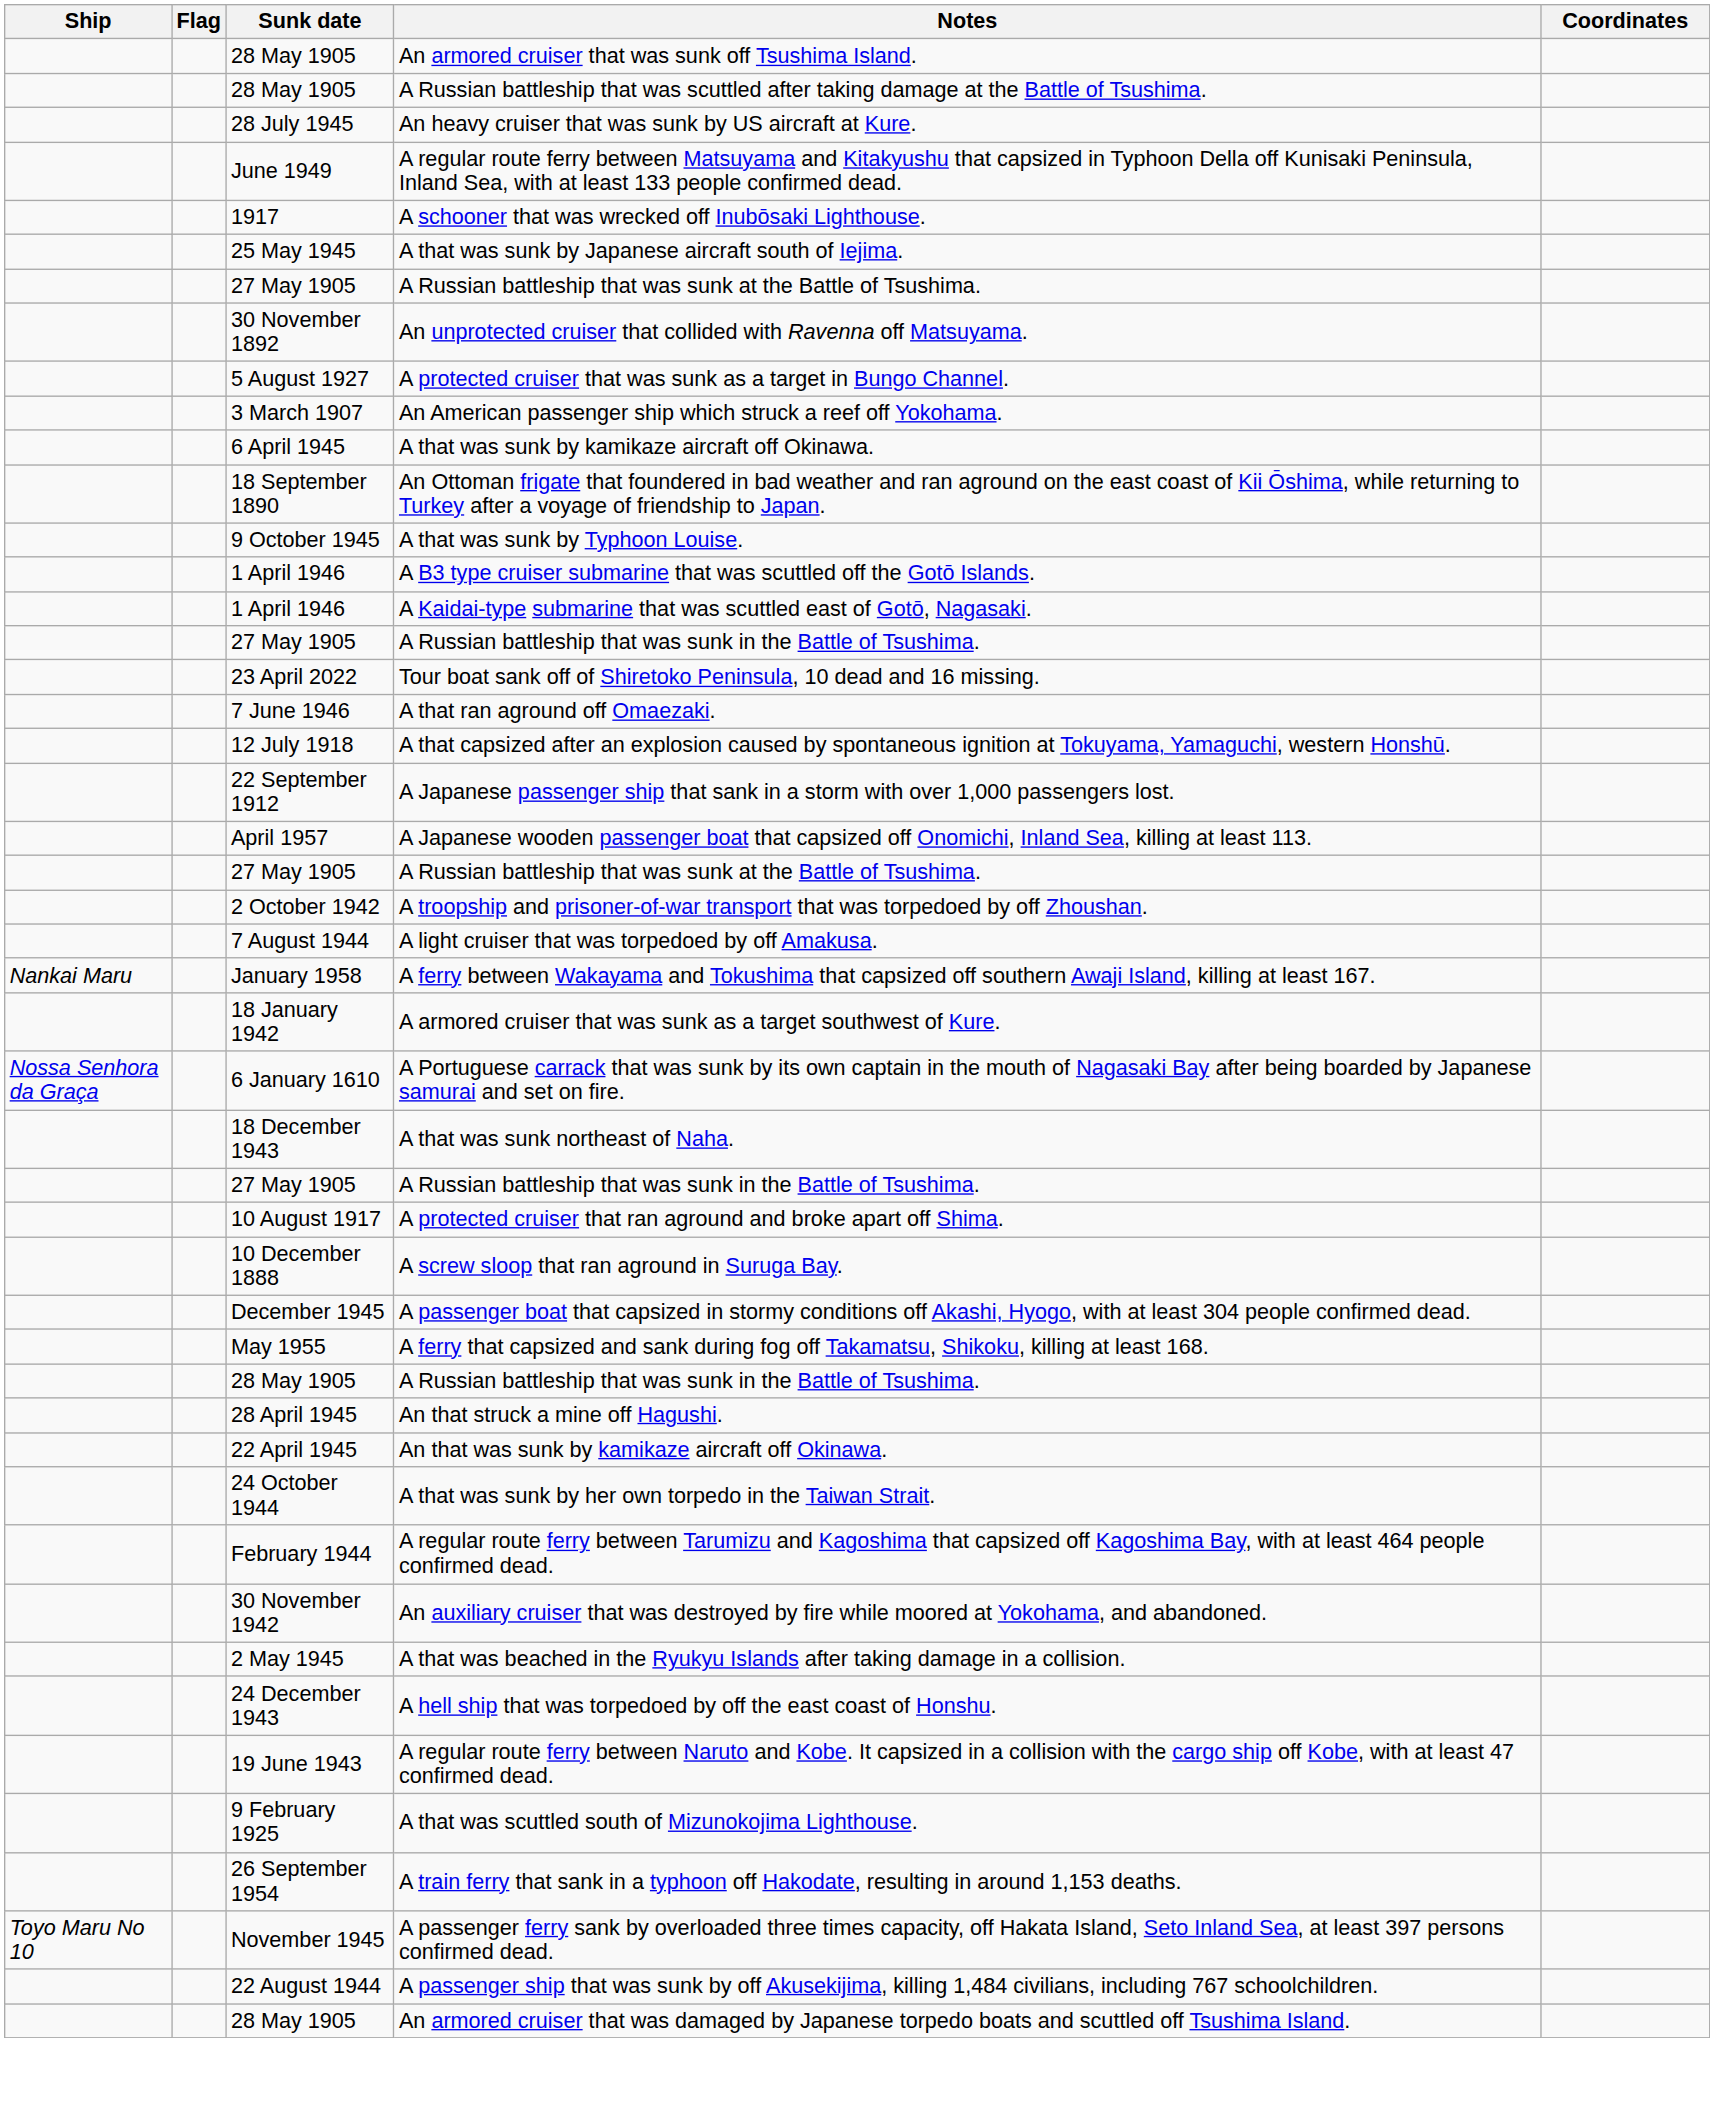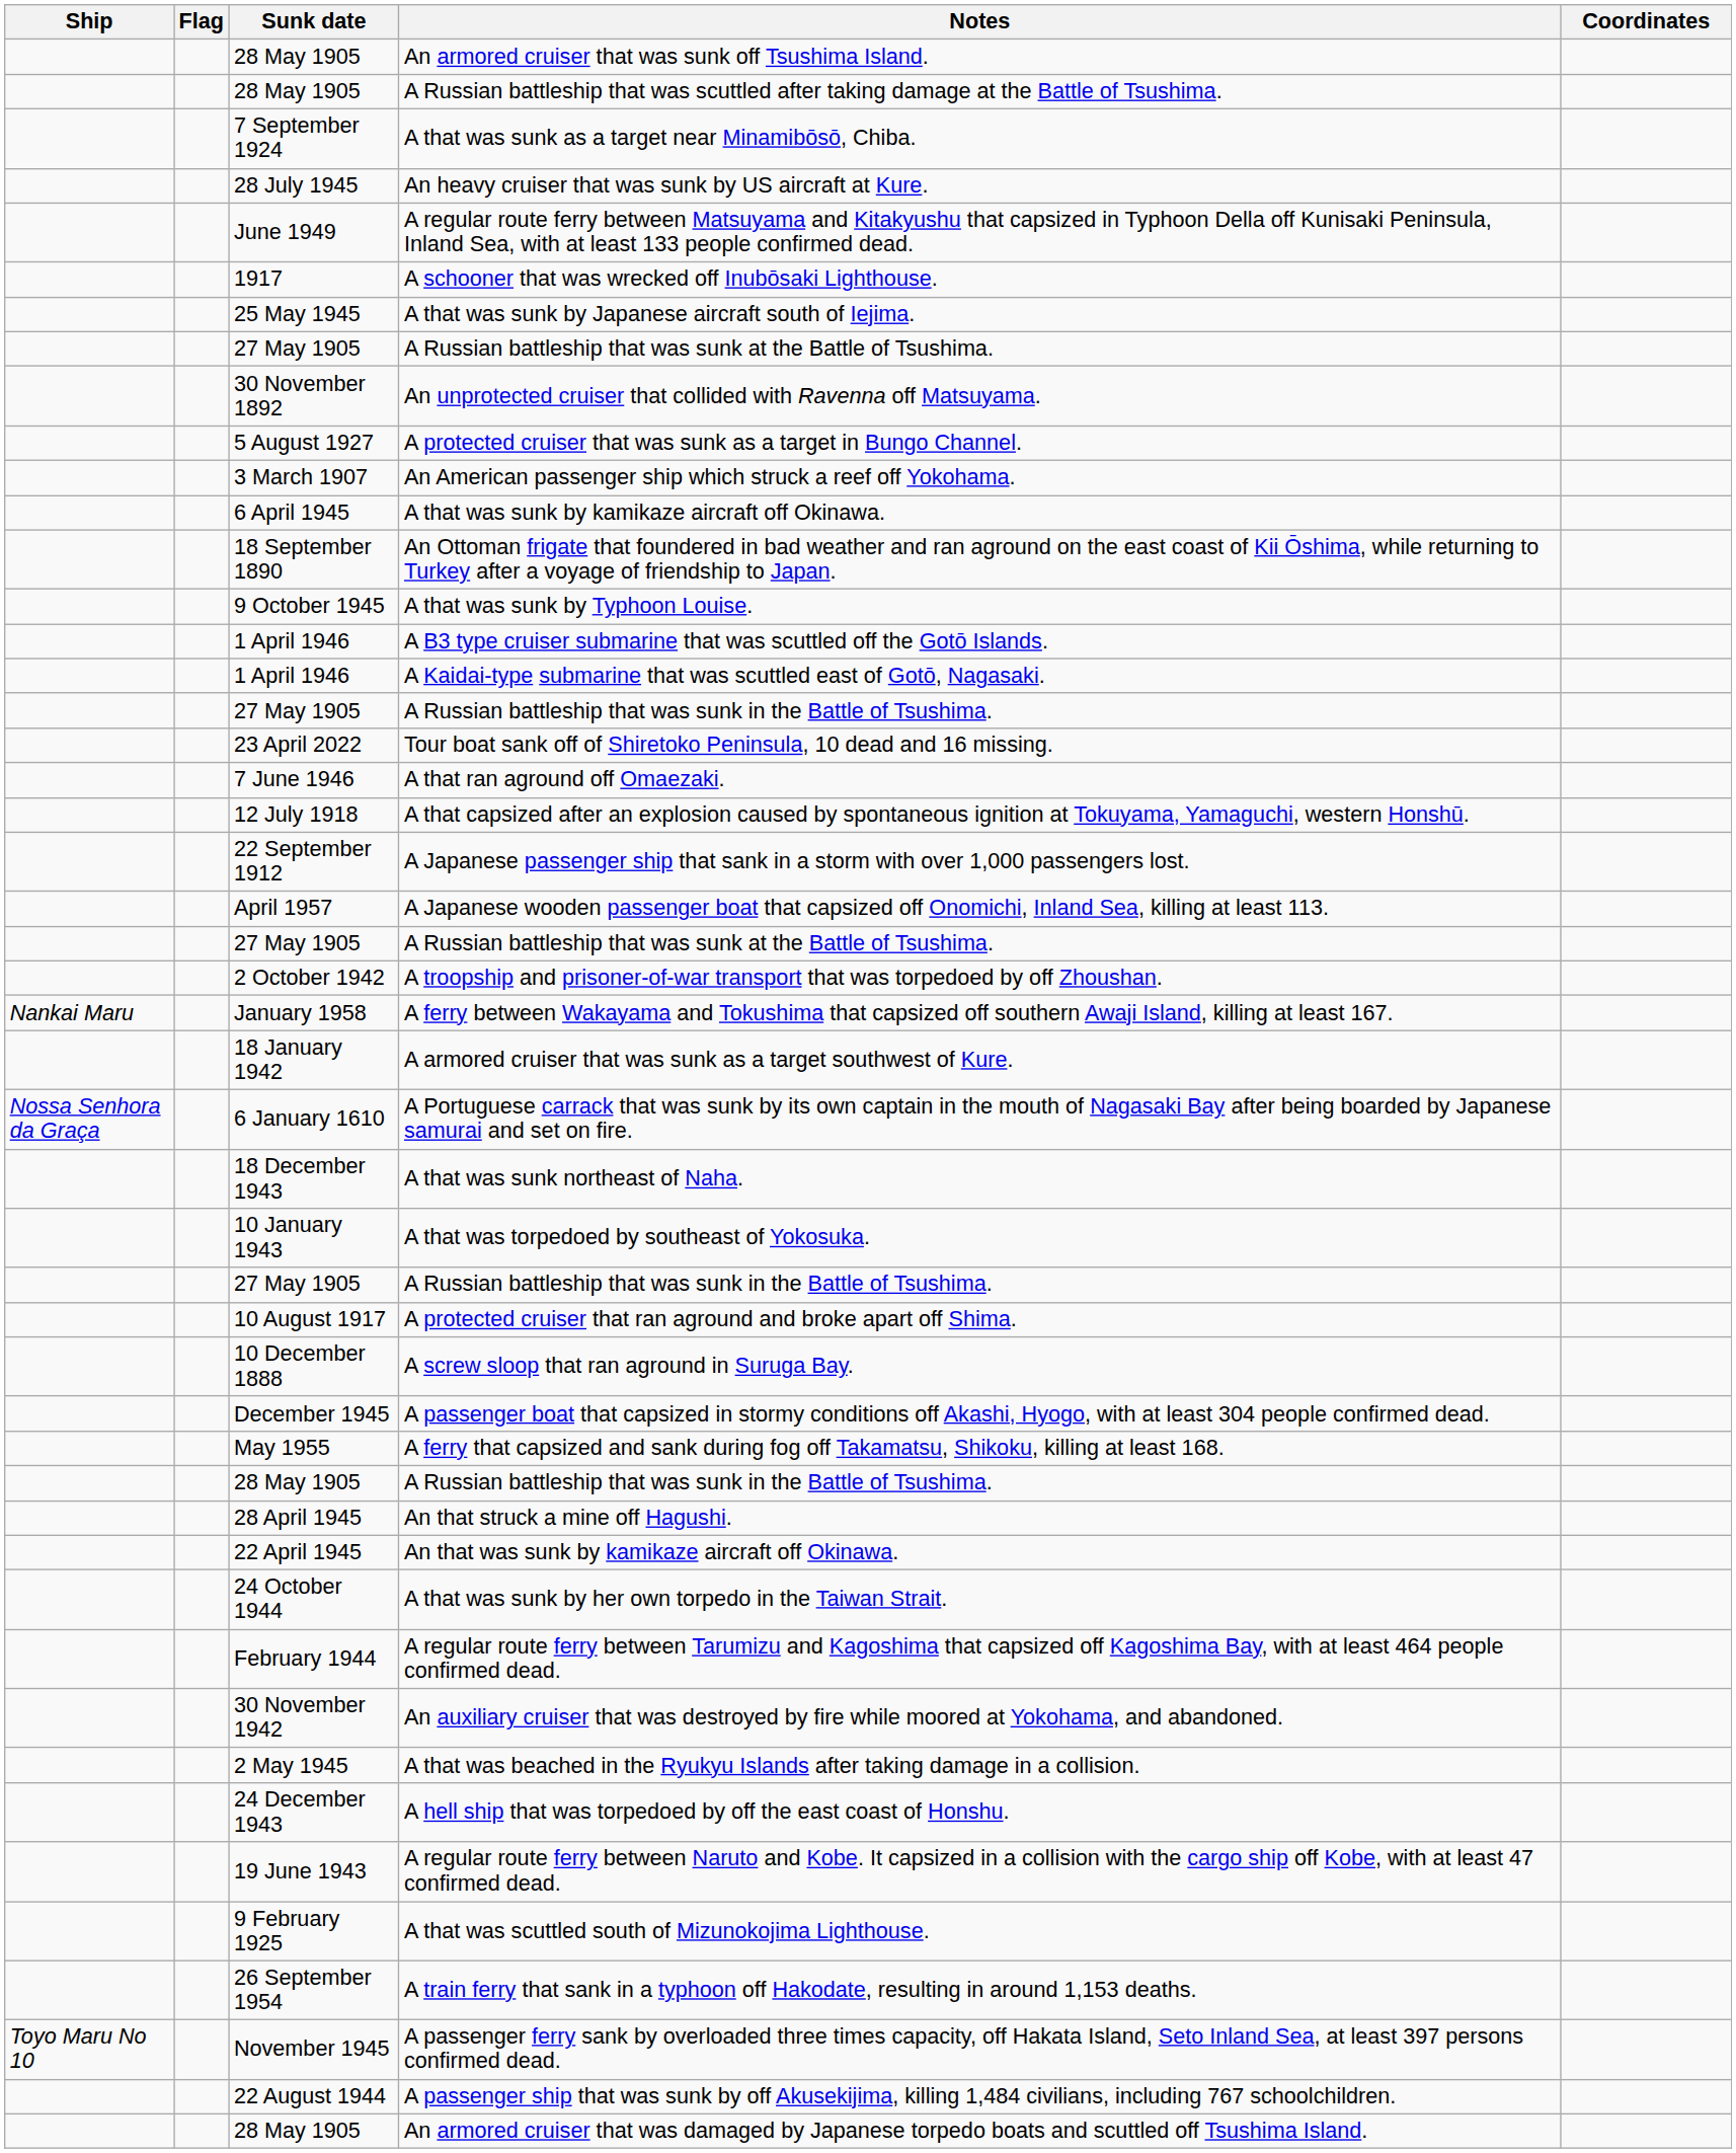 <table class=wikitable | style = "width:100%">
 <tr>
 <th style="width:10%">Ship</th>
 <th>Flag</th>
 <th style="width:10%">Sunk date</th>
 <th style="width:70%">Notes</th>
 <th style="width:10%">Coordinates</th>
 </tr>
 <tr>
 <td></td>
 <td></td>
 <td>28 May 1905</td>
 <td>An <a href='#'>armored cruiser</a> that was sunk off <a href='#'>Tsushima Island</a>.</td>
 <td></td>
 </tr>
 <tr>
 <td></td>
 <td></td>
 <td>28 May 1905</td>
 <td>A Russian battleship that was scuttled after taking damage at the <a href='#'>Battle of Tsushima</a>.</td>
+<td></td>
+</tr>
+<tr>
+<td></td>
+<td></td>
+<td>7 September 1924</td>
+<td>A  that was sunk as a target near <a href='#'>Minamibōsō</a>, Chiba.</td>
 <td></td>
 </tr>
 <tr>
 <td></td>
 <td></td>
 <td>28 July 1945</td>
 <td>An  heavy cruiser that was sunk by US aircraft at <a href='#'>Kure</a>.</td>
 <td></td>
 </tr>
 <tr>
 <td></td>
 <td></td>
 <td>June 1949</td>
 <td>A regular route ferry between <a href='#'>Matsuyama</a> and <a href='#'>Kitakyushu</a> that capsized in Typhoon Della off Kunisaki Peninsula, Inland Sea, with at least 133 people confirmed dead.</td>
 <td></td>
 </tr>
 <tr>
 <td></td>
 <td></td>
 <td>1917</td>
 <td>A <a href='#'>schooner</a> that was wrecked off <a href='#'>Inubōsaki Lighthouse</a>.</td>
 <td></td>
 </tr>
 <tr>
 <td></td>
 <td></td>
 <td>25 May 1945</td>
 <td>A  that was sunk by Japanese aircraft south of <a href='#'>Iejima</a>.</td>
 <td></td>
 </tr>
 <tr>
 <td></td>
 <td></td>
 <td>27 May 1905</td>
 <td>A Russian battleship that was sunk at the Battle of Tsushima.</td>
 <td></td>
 </tr>
 <tr>
 <td></td>
 <td></td>
 <td>30 November 1892</td>
 <td>An <a href='#'>unprotected cruiser</a> that collided with <em>Ravenna</em> off <a href='#'>Matsuyama</a>.</td>
 <td></td>
 </tr>
 <tr>
 <td></td>
 <td></td>
 <td>5 August 1927</td>
 <td>A <a href='#'>protected cruiser</a> that was sunk as a target in <a href='#'>Bungo Channel</a>.</td>
 <td></td>
 </tr>
 <tr>
 <td></td>
 <td></td>
 <td>3 March 1907</td>
 <td>An American passenger ship which struck a reef off <a href='#'>Yokohama</a>.</td>
 <td></td>
 </tr>
 <tr>
 <td></td>
 <td></td>
 <td>6 April 1945</td>
 <td>A  that was sunk by kamikaze aircraft off Okinawa.</td>
 <td></td>
 </tr>
 <tr>
 <td></td>
 <td></td>
 <td>18 September 1890</td>
 <td>An Ottoman <a href='#'>frigate</a> that foundered in bad weather and ran aground on the east coast of <a href='#'>Kii Ōshima</a>, while returning to <a href='#'>Turkey</a> after a voyage of friendship to <a href='#'>Japan</a>.</td>
 <td></td>
 </tr>
 <tr>
 <td></td>
 <td></td>
 <td>9 October 1945</td>
 <td>A  that was sunk by <a href='#'>Typhoon Louise</a>.</td>
 <td></td>
 </tr>
 <tr>
 <td></td>
 <td></td>
 <td>1 April 1946</td>
 <td>A <a href='#'>B3 type cruiser submarine</a> that was scuttled off the <a href='#'>Gotō Islands</a>.</td>
 <td></td>
 </tr>
 <tr>
 <td></td>
 <td></td>
 <td>1 April 1946</td>
 <td>A <a href='#'>Kaidai-type</a> <a href='#'>submarine</a> that was scuttled east of <a href='#'>Gotō</a>, <a href='#'>Nagasaki</a>.</td>
 <td></td>
 </tr>
 <tr>
 <td></td>
 <td></td>
 <td>27 May 1905</td>
 <td>A Russian battleship that was sunk in the <a href='#'>Battle of Tsushima</a>.</td>
 <td></td>
 </tr>
 <tr>
 <td></td>
 <td></td>
 <td>23 April 2022</td>
 <td>Tour boat sank off of <a href='#'>Shiretoko Peninsula</a>, 10 dead and 16 missing.</td>
 <td></td>
 </tr>
 <tr>
 <td></td>
 <td></td>
 <td>7 June 1946</td>
 <td>A  that ran aground off <a href='#'>Omaezaki</a>.</td>
 <td></td>
 </tr>
 <tr>
 <td></td>
 <td></td>
 <td>12 July 1918</td>
 <td>A  that capsized after an explosion caused by spontaneous ignition at <a href='#'>Tokuyama, Yamaguchi</a>, western <a href='#'>Honshū</a>.</td>
 <td></td>
 </tr>
 <tr>
 <td></td>
 <td></td>
 <td>22 September 1912</td>
 <td>A Japanese <a href='#'>passenger ship</a> that sank in a storm with over 1,000 passengers lost.</td>
 <td></td>
 </tr>
 <tr>
 <td></td>
 <td></td>
 <td>April 1957</td>
 <td>A Japanese wooden <a href='#'>passenger boat</a> that capsized off <a href='#'>Onomichi</a>, <a href='#'>Inland Sea</a>, killing at least 113.</td>
 <td></td>
 </tr>
 <tr>
 <td></td>
 <td></td>
 <td>27 May 1905</td>
 <td>A Russian battleship that was sunk at the <a href='#'>Battle of Tsushima</a>.</td>
 <td></td>
 </tr>
 <tr>
 <td></td>
 <td></td>
 <td>2 October 1942</td>
 <td>A <a href='#'>troopship</a> and <a href='#'>prisoner-of-war transport</a> that was torpedoed by  off <a href='#'>Zhoushan</a>.</td>
 <td></td>
 </tr>
 <tr>
-<td></td>
-<td></td>
-<td>7 August 1944</td>
-<td>A  light cruiser that was torpedoed by  off <a href='#'>Amakusa</a>.</td>
-<td></td>
-</tr>
-<tr>
 <td><em>Nankai Maru</em></td>
 <td></td>
 <td>January 1958</td>
 <td>A <a href='#'>ferry</a> between <a href='#'>Wakayama</a> and <a href='#'>Tokushima</a> that capsized off southern <a href='#'>Awaji Island</a>, killing at least 167.</td>
 <td></td>
 </tr>
 <tr>
 <td></td>
 <td></td>
 <td>18 January 1942</td>
 <td>A  armored cruiser that was sunk as a target southwest of <a href='#'>Kure</a>.</td>
 <td></td>
 </tr>
 <tr>
 <td><a href='#'><em>Nossa Senhora da Graça</em></a></td>
 <td></td>
 <td>6 January 1610</td>
 <td>A Portuguese <a href='#'>carrack</a> that was sunk by its own captain in the mouth of <a href='#'>Nagasaki Bay</a> after being boarded by Japanese <a href='#'>samurai</a> and set on fire.</td>
 <td></td>
 </tr>
 <tr>
 <td></td>
 <td></td>
 <td>18 December 1943</td>
 <td>A  that was sunk northeast of <a href='#'>Naha</a>.</td>
+<td></td>
+</tr>
+<tr>
+<td></td>
+<td></td>
+<td>10 January 1943</td>
+<td>A  that was torpedoed by  southeast of <a href='#'>Yokosuka</a>.</td>
 <td></td>
 </tr>
 <tr>
 <td></td>
 <td></td>
 <td>27 May 1905</td>
 <td>A Russian battleship that was sunk in the <a href='#'>Battle of Tsushima</a>.</td>
 <td></td>
 </tr>
 <tr>
 <td></td>
 <td></td>
 <td>10 August 1917</td>
 <td>A <a href='#'>protected cruiser</a> that ran aground and broke apart off <a href='#'>Shima</a>.</td>
 <td></td>
 </tr>
 <tr>
 <td></td>
 <td></td>
 <td>10 December 1888</td>
 <td>A <a href='#'>screw sloop</a> that ran aground in <a href='#'>Suruga Bay</a>.</td>
 <td></td>
 </tr>
 <tr>
 <td></td>
 <td></td>
 <td>December 1945</td>
 <td>A <a href='#'>passenger boat</a> that capsized in stormy conditions off <a href='#'>Akashi, Hyogo</a>, with at least 304 people confirmed dead.</td>
 <td></td>
 </tr>
 <tr>
 <td></td>
 <td></td>
 <td>May 1955</td>
 <td>A <a href='#'>ferry</a> that capsized and sank during fog off <a href='#'>Takamatsu</a>, <a href='#'>Shikoku</a>, killing at least 168.</td>
 <td></td>
 </tr>
 <tr>
 <td></td>
 <td></td>
 <td>28 May 1905</td>
 <td>A Russian battleship that was sunk in the <a href='#'>Battle of Tsushima</a>.</td>
 <td></td>
 </tr>
 <tr>
 <td></td>
 <td></td>
 <td>28 April 1945</td>
 <td>An  that struck a mine off <a href='#'>Hagushi</a>.</td>
 <td></td>
 </tr>
 <tr>
 <td></td>
 <td></td>
 <td>22 April 1945</td>
 <td>An  that was sunk by <a href='#'>kamikaze</a> aircraft off <a href='#'>Okinawa</a>.</td>
 <td></td>
 </tr>
 <tr>
 <td></td>
 <td></td>
 <td>24 October 1944</td>
 <td>A  that was sunk by her own torpedo in the <a href='#'>Taiwan Strait</a>.</td>
 <td></td>
 </tr>
 <tr>
 <td></td>
 <td></td>
 <td>February 1944</td>
 <td>A regular route <a href='#'>ferry</a> between <a href='#'>Tarumizu</a> and <a href='#'>Kagoshima</a> that capsized off <a href='#'>Kagoshima Bay</a>, with at least 464 people confirmed dead.</td>
 <td></td>
 </tr>
 <tr>
 <td></td>
 <td></td>
 <td>30 November 1942</td>
 <td>An <a href='#'>auxiliary cruiser</a> that was destroyed by fire while moored at <a href='#'>Yokohama</a>, and abandoned.</td>
 <td></td>
 </tr>
 <tr>
 <td></td>
 <td></td>
 <td>2 May 1945</td>
 <td>A  that was beached in the <a href='#'>Ryukyu Islands</a> after taking damage in a collision.</td>
 <td></td>
 </tr>
 <tr>
 <td></td>
 <td></td>
 <td>24 December 1943</td>
 <td>A <a href='#'>hell ship</a> that was torpedoed by  off the east coast of <a href='#'>Honshu</a>.</td>
 <td></td>
 </tr>
 <tr>
 <td></td>
 <td></td>
 <td>19 June 1943</td>
 <td>A regular route <a href='#'>ferry</a> between <a href='#'>Naruto</a> and <a href='#'>Kobe</a>. It capsized in a collision with the <a href='#'>cargo ship</a>  off <a href='#'>Kobe</a>, with at least 47 confirmed dead.</td>
 <td></td>
 </tr>
 <tr>
 <td></td>
 <td></td>
 <td>9 February 1925</td>
 <td>A  that was scuttled south of <a href='#'>Mizunokojima Lighthouse</a>.</td>
 <td></td>
 </tr>
 <tr>
 <td></td>
 <td></td>
 <td>26 September 1954</td>
 <td>A <a href='#'>train ferry</a> that sank in a <a href='#'>typhoon</a> off <a href='#'>Hakodate</a>, resulting in around 1,153 deaths.</td>
 <td></td>
 </tr>
 <tr>
 <td><em>Toyo Maru No 10</em></td>
 <td></td>
 <td>November 1945</td>
 <td>A passenger <a href='#'>ferry</a> sank by overloaded three times capacity, off Hakata Island, <a href='#'>Seto Inland Sea</a>, at least 397 persons confirmed dead.</td>
 <td></td>
 </tr>
 <tr>
 <td></td>
 <td></td>
 <td>22 August 1944</td>
 <td>A <a href='#'>passenger ship</a> that was sunk by  off <a href='#'>Akusekijima</a>, killing 1,484 civilians, including 767 schoolchildren.</td>
 <td></td>
 </tr>
 <tr>
 <td></td>
 <td></td>
 <td>28 May 1905</td>
 <td>An <a href='#'>armored cruiser</a> that was damaged by Japanese torpedo boats and scuttled off <a href='#'>Tsushima Island</a>.</td>
 <td></td>
 </tr>
 </table>
